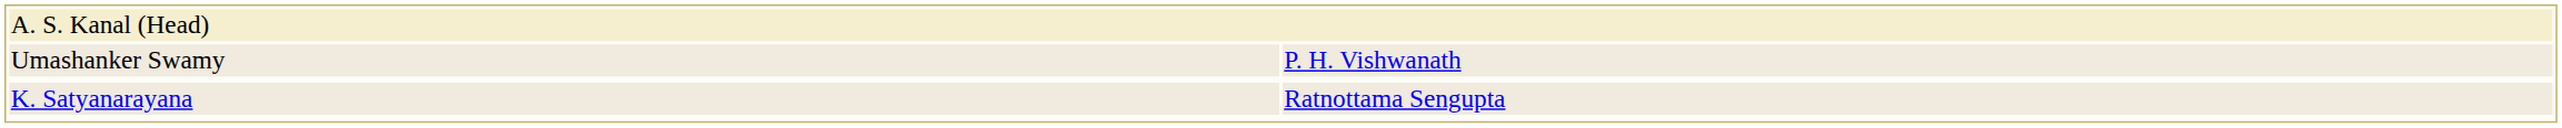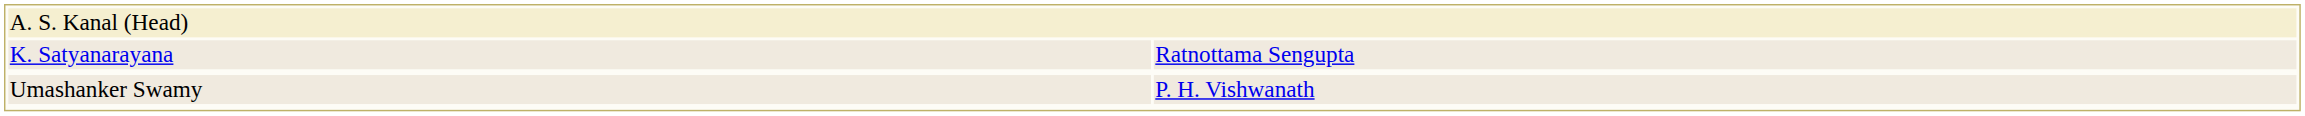 <table style="width:100%;border: 1px solid #BEB168;background-color:#FDFCF6;">
 <tr>
 <td colspan="2" style="background-color:#F5EFD0;"> A. S. Kanal (Head)</td>
+</tr>
+<tr style="background-color:#F0EADF;">
+<td style="width:50%"> <a href='#'>K. Satyanarayana</a> </td>
+<td style="width:50%"> <a href='#'>Ratnottama Sengupta</a> </td>
+</tr>
+<tr style="vertical-align:top;">
 </tr>
 <tr style="background-color:#F0EADF;">
 <td style="width:50%"> Umashanker Swamy </td>
 <td style="width:50%"> <a href='#'>P. H. Vishwanath</a> </td>
 </tr>
 <tr style="vertical-align:top;">
 </tr>
-<tr style="background-color:#F0EADF;">
-<td style="width:50%"> <a href='#'>K. Satyanarayana</a> </td>
-<td style="width:50%"> <a href='#'>Ratnottama Sengupta</a> </td>
-</tr>
-<tr style="vertical-align:top;">
-</tr>
 </table>
